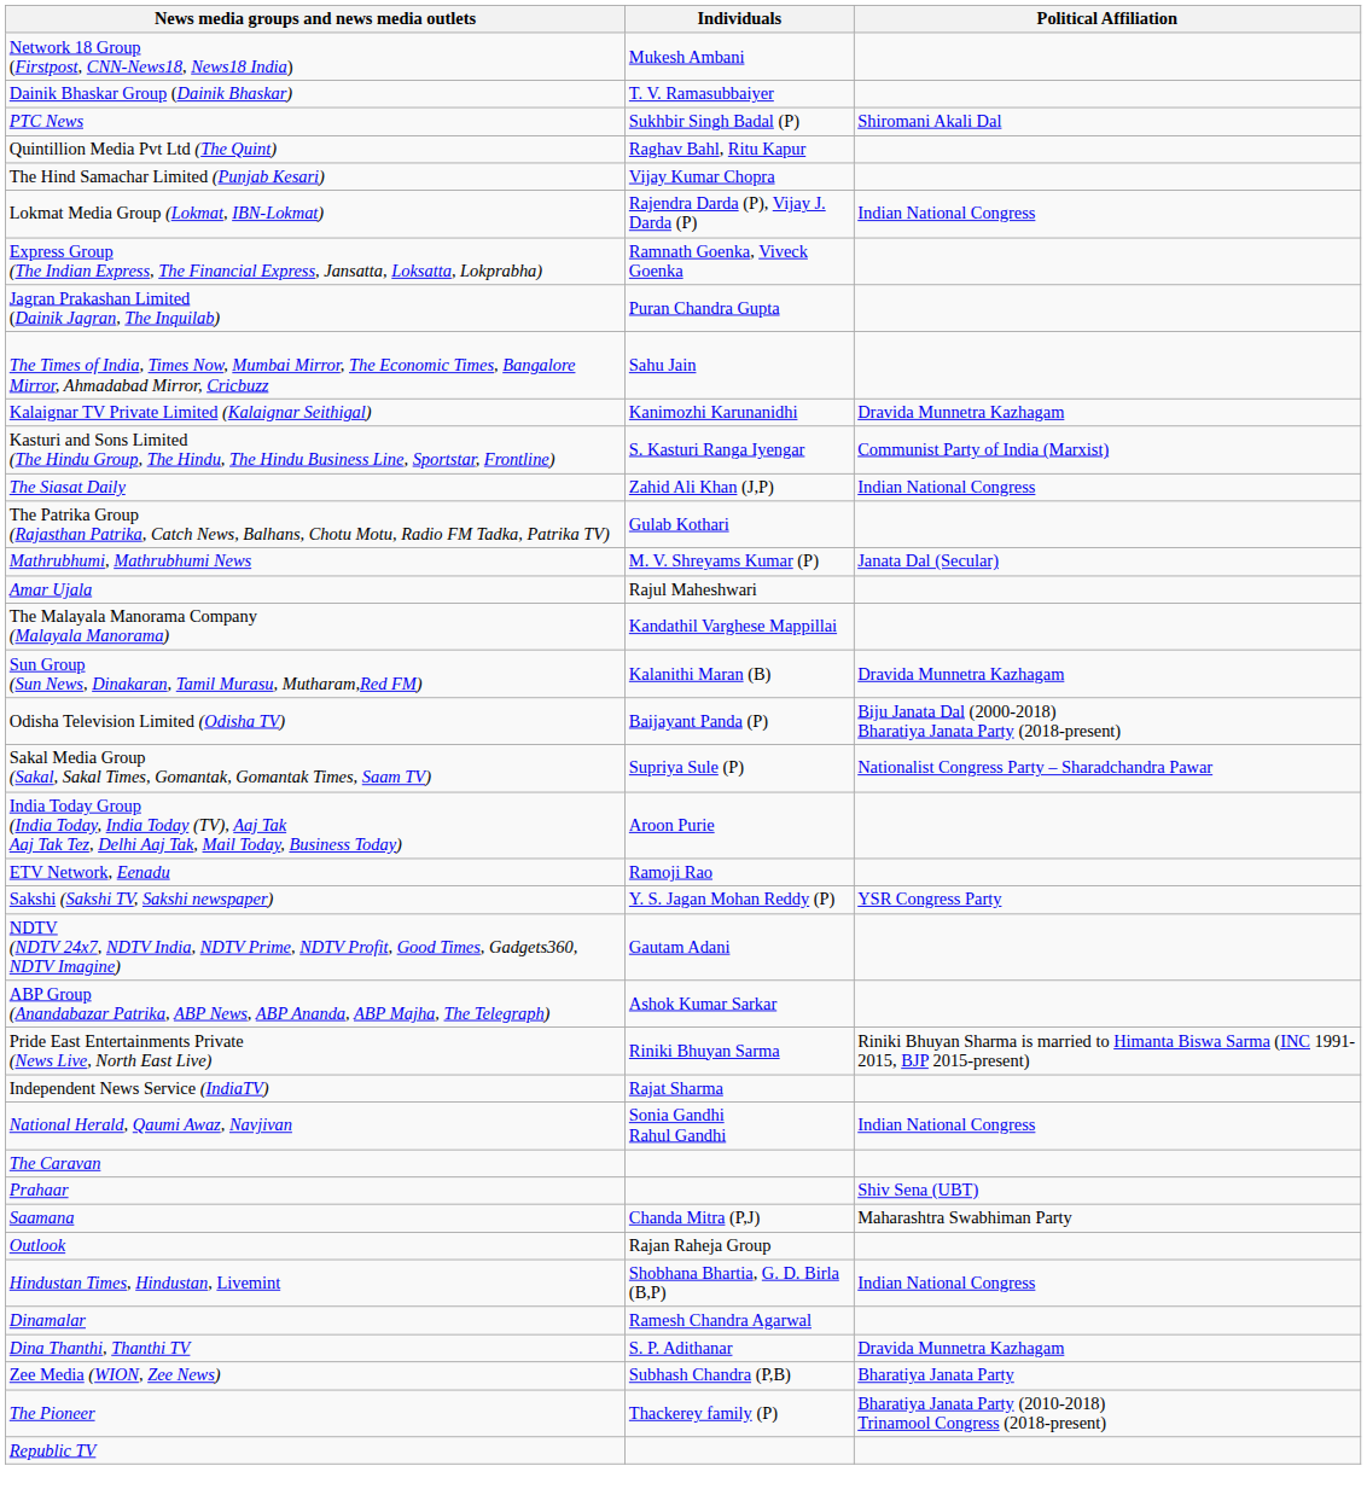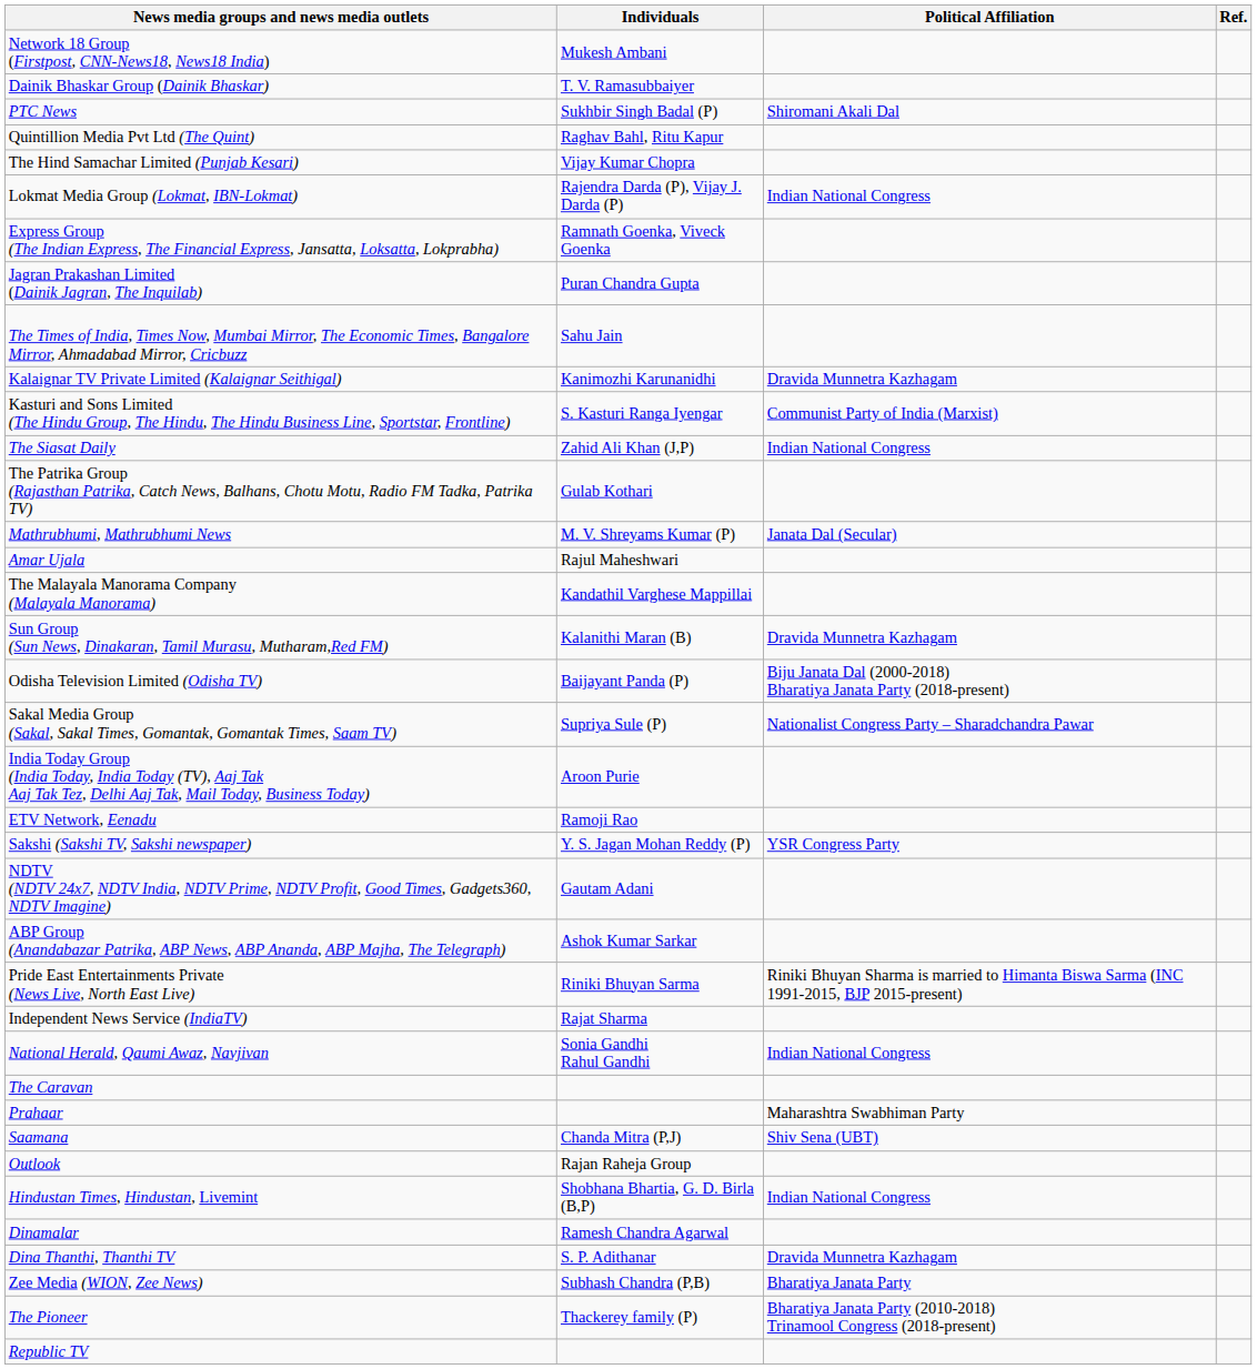 <table class="wikitable sortable">
 <tr>
 <th>News media groups and news media outlets</th>
 <th>Individuals</th>
 <th>Political Affiliation</th>
+<th>Ref.</th>
 </tr>
 <tr>
 <td><a href='#'>Network 18 Group</a><br>(<em><a href='#'>Firstpost</a>, <a href='#'>CNN-News18</a></em>, <a href='#'><em>News18 India</em></a>)</td>
 <td><a href='#'>Mukesh Ambani</a></td>
+<td></td>
 <td></td>
 </tr>
 <tr>
 <td><a href='#'>Dainik Bhaskar Group</a> (<em><a href='#'>Dainik Bhaskar</a>)</em></td>
 <td><a href='#'>T. V. Ramasubbaiyer</a></td>
 <td></td>
+<td></td>
 </tr>
 <tr>
 <td><a href='#'><em>PTC News</em></a></td>
 <td><a href='#'>Sukhbir Singh Badal</a> (P)</td>
 <td><a href='#'>Shiromani Akali Dal</a></td>
+<td></td>
 </tr>
 <tr>
 <td>Quintillion Media Pvt Ltd <em>(<a href='#'>The Quint</a>)</em></td>
 <td><a href='#'>Raghav Bahl</a>, <a href='#'>Ritu Kapur</a></td>
+<td></td>
 <td></td>
 </tr>
 <tr>
 <td>The Hind Samachar Limited <em>(<a href='#'>Punjab Kesari</a>)</em></td>
 <td><a href='#'>Vijay Kumar Chopra</a></td>
 <td></td>
+<td></td>
 </tr>
 <tr>
 <td>Lokmat Media Group <em>(<a href='#'>Lokmat</a>, <a href='#'>IBN-Lokmat</a>)</em></td>
 <td><a href='#'>Rajendra Darda</a> (P), <a href='#'>Vijay J. Darda</a> (P)</td>
 <td><a href='#'>Indian National Congress</a></td>
+<td></td>
 </tr>
 <tr>
 <td><a href='#'>Express Group</a><br><em>(<a href='#'>The Indian Express</a>, <a href='#'>The Financial Express</a>, Jansatta, <a href='#'>Loksatta</a>, Lokprabha)</em></td>
 <td><a href='#'>Ramnath Goenka</a>, <a href='#'>Viveck Goenka</a></td>
+<td></td>
 <td></td>
 </tr>
 <tr>
 <td><a href='#'>Jagran Prakashan Limited</a><br>(<em><a href='#'>Dainik Jagran</a>, <a href='#'>The Inquilab</a>)</em></td>
 <td><a href='#'>Puran Chandra Gupta</a></td>
 <td></td>
+<td></td>
 </tr>
 <tr>
 <td><br><em><a href='#'>The Times of India</a>, <a href='#'>Times Now</a>,</em> <em><a href='#'>Mumbai Mirror</a>,</em> <em><a href='#'>The Economic Times</a>,</em> <em><a href='#'>Bangalore Mirror</a>,</em> <em>Ahmadabad Mirror, <a href='#'>Cricbuzz</a></em></td>
 <td><a href='#'>Sahu Jain</a></td>
+<td></td>
 <td></td>
 </tr>
 <tr>
 <td><a href='#'>Kalaignar TV Private Limited</a> <em>(<a href='#'>Kalaignar Seithigal</a>)</em></td>
 <td><a href='#'>Kanimozhi Karunanidhi</a></td>
 <td><a href='#'>Dravida Munnetra Kazhagam</a></td>
+<td></td>
 </tr>
 <tr>
 <td>Kasturi and Sons Limited<br><em>(<a href='#'>The Hindu Group</a>, <a href='#'>The Hindu</a>, <a href='#'>The Hindu Business Line</a>, <a href='#'>Sportstar</a>, <a href='#'>Frontline</a>)</em></td>
 <td><a href='#'>S. Kasturi Ranga Iyengar</a></td>
 <td><a href='#'>Communist Party of India (Marxist)</a></td>
+<td></td>
 </tr>
 <tr>
 <td><a href='#'><em>The Siasat Daily</em></a></td>
 <td><a href='#'>Zahid Ali Khan</a> (J,P)</td>
 <td><a href='#'>Indian National Congress</a></td>
+<td></td>
 </tr>
 <tr>
 <td>The Patrika Group<br><em>(<a href='#'>Rajasthan Patrika</a>, Catch News, Balhans, Chotu Motu, Radio FM Tadka, Patrika TV)</em></td>
 <td><a href='#'>Gulab Kothari</a></td>
+<td></td>
 <td></td>
 </tr>
 <tr>
 <td><em><a href='#'>Mathrubhumi</a>, <a href='#'>Mathrubhumi News</a></em></td>
 <td><a href='#'>M. V. Shreyams Kumar</a> (P)</td>
 <td><a href='#'>Janata Dal (Secular)</a></td>
+<td></td>
 </tr>
 <tr>
 <td><a href='#'><em>Amar Ujala</em></a></td>
 <td>Rajul Maheshwari</td>
+<td></td>
 <td></td>
 </tr>
 <tr>
 <td>The Malayala Manorama Company<br><em>(<a href='#'>Malayala Manorama</a>)</em></td>
 <td><a href='#'>Kandathil Varghese Mappillai</a></td>
 <td></td>
+<td></td>
 </tr>
 <tr>
 <td><a href='#'>Sun Group</a><br><em>(<a href='#'>Sun News</a>, <a href='#'>Dinakaran</a>, <a href='#'>Tamil Murasu</a>, Mutharam,<a href='#'>Red FM</a>)</em></td>
 <td><a href='#'>Kalanithi Maran</a> (B)</td>
 <td><a href='#'>Dravida Munnetra Kazhagam</a></td>
+<td></td>
 </tr>
 <tr>
 <td>Odisha Television Limited <em>(<a href='#'>Odisha TV</a>)</em></td>
 <td><a href='#'>Baijayant Panda</a> (P)</td>
 <td><a href='#'>Biju Janata Dal</a> (2000-2018)<br><a href='#'>Bharatiya Janata Party</a> (2018-present)</td>
+<td></td>
 </tr>
 <tr>
 <td>Sakal Media Group<br><em>(<a href='#'>Sakal</a>, Sakal Times, Gomantak, Gomantak Times, <a href='#'>Saam TV</a>)</em></td>
 <td><a href='#'>Supriya Sule</a> (P)</td>
 <td><a href='#'>Nationalist Congress Party – Sharadchandra Pawar</a></td>
+<td></td>
 </tr>
 <tr>
 <td><a href='#'>India Today Group</a><br><em>(<a href='#'>India Today</a>, <a href='#'>India Today</a> (TV), <a href='#'>Aaj Tak</a><br><a href='#'>Aaj Tak Tez</a>, <a href='#'>Delhi Aaj Tak</a>,</em> <em><a href='#'>Mail Today</a>,</em> <a href='#'><em>Business Today</em></a><em>)</em></td>
 <td><a href='#'>Aroon Purie</a></td>
+<td></td>
 <td></td>
 </tr>
 <tr>
 <td><a href='#'>ETV Network</a>, <em><a href='#'>Eenadu</a></em></td>
 <td><a href='#'>Ramoji Rao</a></td>
 <td></td>
+<td></td>
 </tr>
 <tr>
 <td><a href='#'>Sakshi</a> <em>(<a href='#'>Sakshi TV</a>, <a href='#'>Sakshi newspaper</a>)</em></td>
 <td><a href='#'>Y. S. Jagan Mohan Reddy</a> (P)</td>
 <td><a href='#'>YSR Congress Party</a></td>
+<td></td>
 </tr>
 <tr>
 <td><a href='#'>NDTV</a><br><em>(<a href='#'>NDTV 24x7</a>, <a href='#'>NDTV India</a>, <a href='#'>NDTV Prime</a>, <a href='#'>NDTV Profit</a>, <a href='#'>Good Times</a>, Gadgets360, <a href='#'>NDTV Imagine</a>)</em></td>
 <td><a href='#'>Gautam Adani</a></td>
+<td></td>
 <td></td>
 </tr>
 <tr>
 <td><a href='#'>ABP Group</a><br><em>(<a href='#'>Anandabazar Patrika</a>, <a href='#'>ABP News</a>, <a href='#'>ABP Ananda</a>, <a href='#'>ABP Majha</a>, <a href='#'>The Telegraph</a>)</em></td>
 <td><a href='#'>Ashok Kumar Sarkar</a></td>
 <td></td>
+<td></td>
 </tr>
 <tr>
 <td>Pride East Entertainments Private<br><em>(<a href='#'>News Live</a>, North East Live)</em></td>
 <td><a href='#'>Riniki Bhuyan Sarma</a></td>
 <td>Riniki Bhuyan Sharma is married to <a href='#'>Himanta Biswa Sarma</a> (<a href='#'>INC</a> 1991-2015, <a href='#'>BJP</a> 2015-present)</td>
+<td></td>
 </tr>
 <tr>
 <td>Independent News Service <em>(<a href='#'>IndiaTV</a>)</em></td>
 <td><a href='#'>Rajat Sharma</a></td>
+<td></td>
 <td></td>
 </tr>
 <tr>
 <td><em><a href='#'>National Herald</a>, <a href='#'>Qaumi Awaz</a>, <a href='#'>Navjivan</a></em></td>
 <td><a href='#'>Sonia Gandhi</a><br><a href='#'>Rahul Gandhi</a></td>
 <td><a href='#'>Indian National Congress</a></td>
+<td></td>
 </tr>
 <tr>
 <td><a href='#'><em>The Caravan</em></a></td>
+<td></td>
 <td></td>
 <td></td>
 </tr>
 <tr>
 <td><a href='#'><em>Prahaar</em></a></td>
 <td></td>
-<td><a href='#'>Shiv Sena (UBT)</a></td>
+<td>Maharashtra Swabhiman Party</td>
+<td></td>
 </tr>
 <tr>
 <td><em><a href='#'>Saamana</a></em></td>
 <td><a href='#'>Chanda Mitra</a> (P,J)</td>
-<td>Maharashtra Swabhiman Party</td>
+<td><a href='#'>Shiv Sena (UBT)</a></td>
+<td></td>
 </tr>
 <tr>
 <td><a href='#'><em>Outlook</em></a></td>
 <td>Rajan Raheja Group</td>
+<td></td>
 <td></td>
 </tr>
 <tr>
 <td><em><a href='#'>Hindustan Times</a></em>, <a href='#'><em>Hindustan</em></a>, <a href='#'>Livemint</a></td>
 <td><a href='#'>Shobhana Bhartia</a>, <a href='#'>G. D. Birla</a> (B,P)</td>
 <td><a href='#'>Indian National Congress</a></td>
+<td></td>
 </tr>
 <tr>
 <td><em><a href='#'>Dinamalar</a></em></td>
 <td><a href='#'>Ramesh Chandra Agarwal</a></td>
+<td></td>
 <td></td>
 </tr>
 <tr>
 <td><em><a href='#'>Dina Thanthi</a>, <a href='#'>Thanthi TV</a></em></td>
 <td><a href='#'>S. P. Adithanar</a></td>
 <td><a href='#'>Dravida Munnetra Kazhagam</a></td>
+<td></td>
 </tr>
 <tr>
 <td><a href='#'>Zee Media</a>  <em>(<a href='#'>WION</a>, <a href='#'>Zee News</a>)</em></td>
 <td><a href='#'>Subhash Chandra</a> (P,B)</td>
 <td><a href='#'>Bharatiya Janata Party</a></td>
+<td></td>
 </tr>
 <tr>
 <td><a href='#'><em>The Pioneer</em></a></td>
 <td><a href='#'>Thackerey family</a> (P)</td>
 <td><a href='#'>Bharatiya Janata Party</a> (2010-2018)<br><a href='#'>Trinamool Congress</a> (2018-present)</td>
+<td></td>
 </tr>
 <tr>
 <td><a href='#'><em>Republic TV</em></a></td>
 <td></td>
 <td></td>
+<td></td>
 </tr>
 </table>
